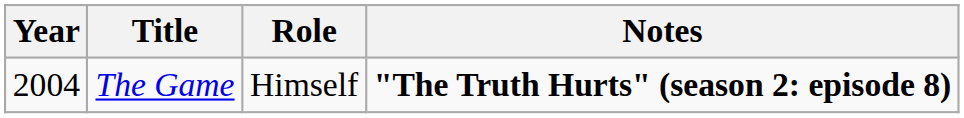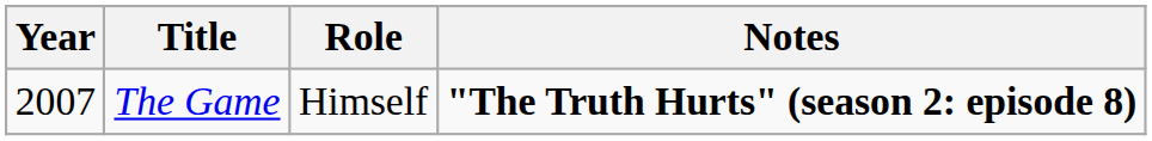 <table class="wikitable sortable">
 <tr>
 <th>Year</th>
 <th>Title</th>
 <th>Role</th>
 <th class="unsortable">Notes</th>
 </tr>
 <tr>
-<td>2004</td>
+<td>2007</td>
 <td><em><a href='#'>The Game</a></em></td>
 <td>Himself</td>
 <td><strong>"The Truth Hurts" (season 2: episode 8)</strong></td>
 </tr>
 </table>
